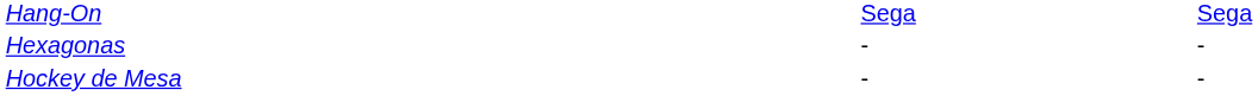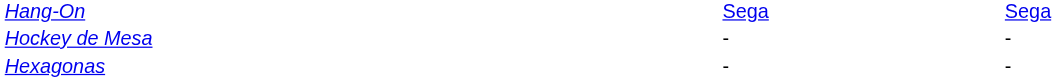 <table style="width:100%;">
 <tr>
 <td style="width:46%;"><em><a href='#'>Hang-On</a></em></td>
 <td style="width:18%;"><a href='#'>Sega</a></td>
 <td style="width:18%;"><a href='#'>Sega</a></td>
 <td style="width:18%;"></td>
 </tr>
 <tr>
+<td><em><a href='#'>Hockey de Mesa</a></em></td>
+<td>-</td>
+<td>-</td>
+<td></td>
+</tr>
+<tr>
 <td><em><a href='#'>Hexagonas</a></em></td>
 <td>-</td>
 <td>-</td>
 <td></td>
 </tr>
-<tr>
-<td><em><a href='#'>Hockey de Mesa</a></em></td>
-<td>-</td>
-<td>-</td>
-<td></td>
-</tr>
 </table>
